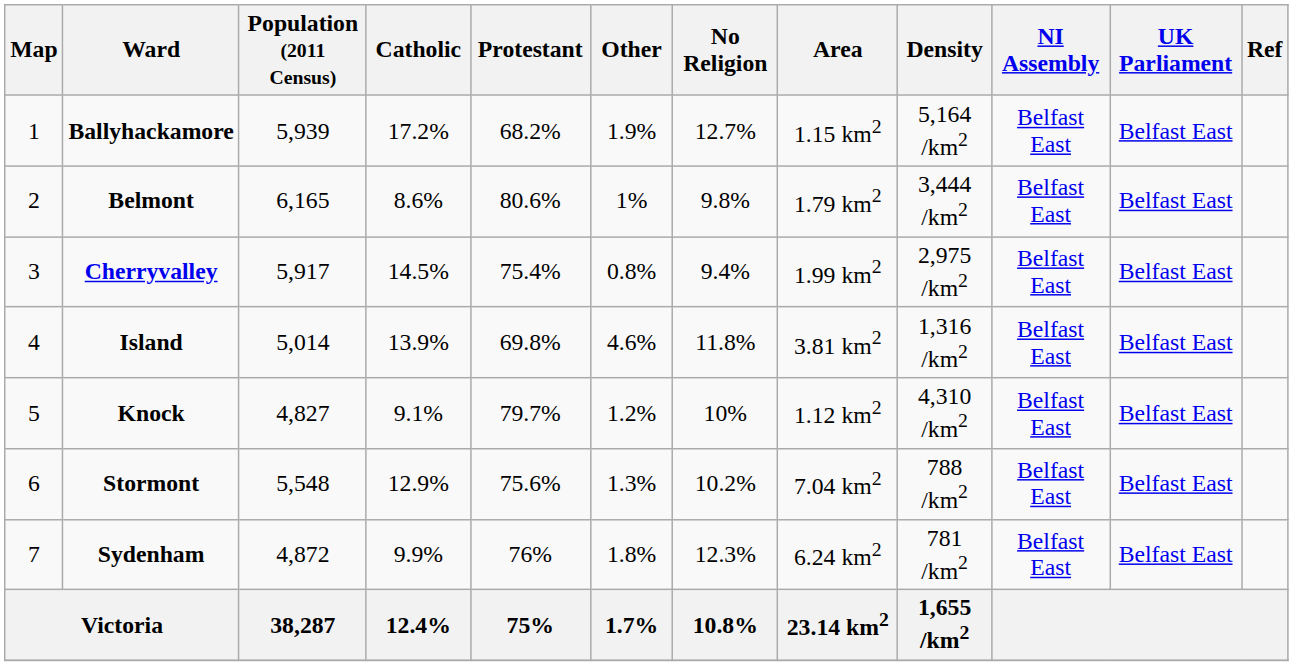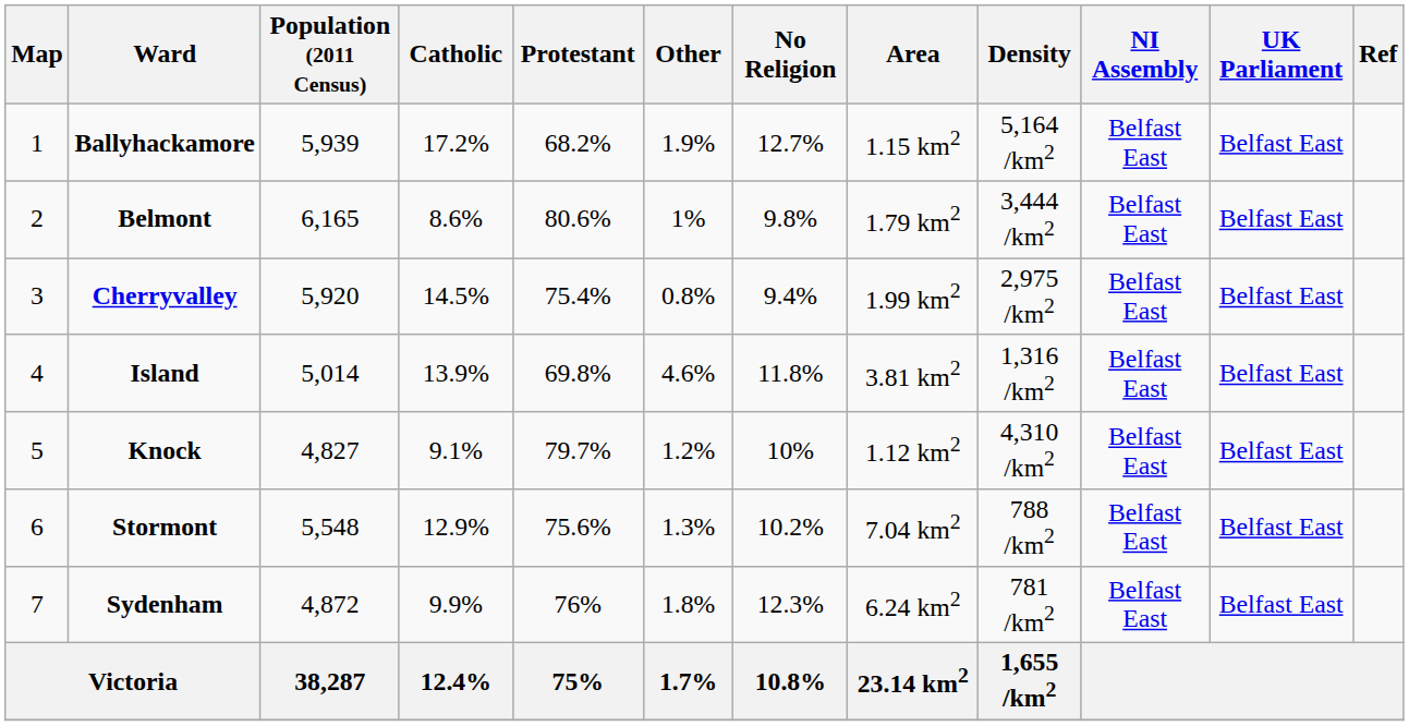 <table class="wikitable sortable" style="text-align:center">
 <tr>
 <th class="unsortable">Map</th>
 <th width = 110px>Ward</th>
 <th width = 100px>Population <br> <small>(2011 Census)</small></th>
 <th width = 90px>Catholic</th>
 <th width = 90px>Protestant</th>
 <th width = 90px>Other</th>
 <th width = 100px>No Religion</th>
 <th width = 100px>Area</th>
 <th width = 80px>Density</th>
 <th class="unsortable" width = 110px><a href='#'>NI Assembly</a></th>
 <th class="unsortable" width = 110px><a href='#'>UK Parliament</a></th>
 <th class="unsortable">Ref</th>
 </tr>
 <tr>
 <td>1</td>
 <td><strong>Ballyhackamore</strong></td>
 <td>5,939</td>
 <td>17.2%</td>
 <td>68.2%</td>
 <td>1.9%</td>
 <td>12.7%</td>
 <td>1.15 km<sup>2</sup></td>
 <td>5,164 /km<sup>2</sup></td>
 <td><a href='#'>Belfast East</a></td>
 <td><a href='#'>Belfast East</a></td>
 <td></td>
 </tr>
 <tr>
 <td>2</td>
 <td><strong>Belmont</strong></td>
 <td>6,165</td>
 <td>8.6%</td>
 <td>80.6%</td>
 <td>1%</td>
 <td>9.8%</td>
 <td>1.79 km<sup>2</sup></td>
 <td>3,444 /km<sup>2</sup></td>
 <td><a href='#'>Belfast East</a></td>
 <td><a href='#'>Belfast East</a></td>
 <td></td>
 </tr>
 <tr>
 <td>3</td>
 <td><strong><a href='#'>Cherryvalley</a></strong></td>
-<td>5,917</td>
+<td>5,920</td>
 <td>14.5%</td>
 <td>75.4%</td>
 <td>0.8%</td>
 <td>9.4%</td>
 <td>1.99 km<sup>2</sup></td>
 <td>2,975 /km<sup>2</sup></td>
 <td><a href='#'>Belfast East</a></td>
 <td><a href='#'>Belfast East</a></td>
 <td></td>
 </tr>
 <tr>
 <td>4</td>
 <td><strong>Island</strong></td>
 <td>5,014</td>
 <td>13.9%</td>
 <td>69.8%</td>
 <td>4.6%</td>
 <td>11.8%</td>
 <td>3.81 km<sup>2</sup></td>
 <td>1,316 /km<sup>2</sup></td>
 <td><a href='#'>Belfast East</a></td>
 <td><a href='#'>Belfast East</a></td>
 <td></td>
 </tr>
 <tr>
 <td>5</td>
 <td><strong>Knock</strong></td>
 <td>4,827</td>
 <td>9.1%</td>
 <td>79.7%</td>
 <td>1.2%</td>
 <td>10%</td>
 <td>1.12 km<sup>2</sup></td>
 <td>4,310 /km<sup>2</sup></td>
 <td><a href='#'>Belfast East</a></td>
 <td><a href='#'>Belfast East</a></td>
 <td></td>
 </tr>
 <tr>
 <td>6</td>
 <td><strong>Stormont</strong></td>
 <td>5,548</td>
 <td>12.9%</td>
 <td>75.6%</td>
 <td>1.3%</td>
 <td>10.2%</td>
 <td>7.04 km<sup>2</sup></td>
 <td>788 /km<sup>2</sup></td>
 <td><a href='#'>Belfast East</a></td>
 <td><a href='#'>Belfast East</a></td>
 <td></td>
 </tr>
 <tr>
 <td>7</td>
 <td><strong>Sydenham</strong></td>
 <td>4,872</td>
 <td>9.9%</td>
 <td>76%</td>
 <td>1.8%</td>
 <td>12.3%</td>
 <td>6.24 km<sup>2</sup></td>
 <td>781 /km<sup>2</sup></td>
 <td><a href='#'>Belfast East</a></td>
 <td><a href='#'>Belfast East</a></td>
 <td></td>
 </tr>
 <tr>
 <th colspan=2><strong>Victoria</strong></th>
 <th>38,287</th>
 <th>12.4%</th>
 <th>75%</th>
 <th>1.7%</th>
 <th>10.8%</th>
 <th>23.14 km<sup>2</sup></th>
 <th>1,655 /km<sup>2</sup></th>
 <th colspan=3></th>
 </tr>
 <tr>
 </tr>
 </table>
